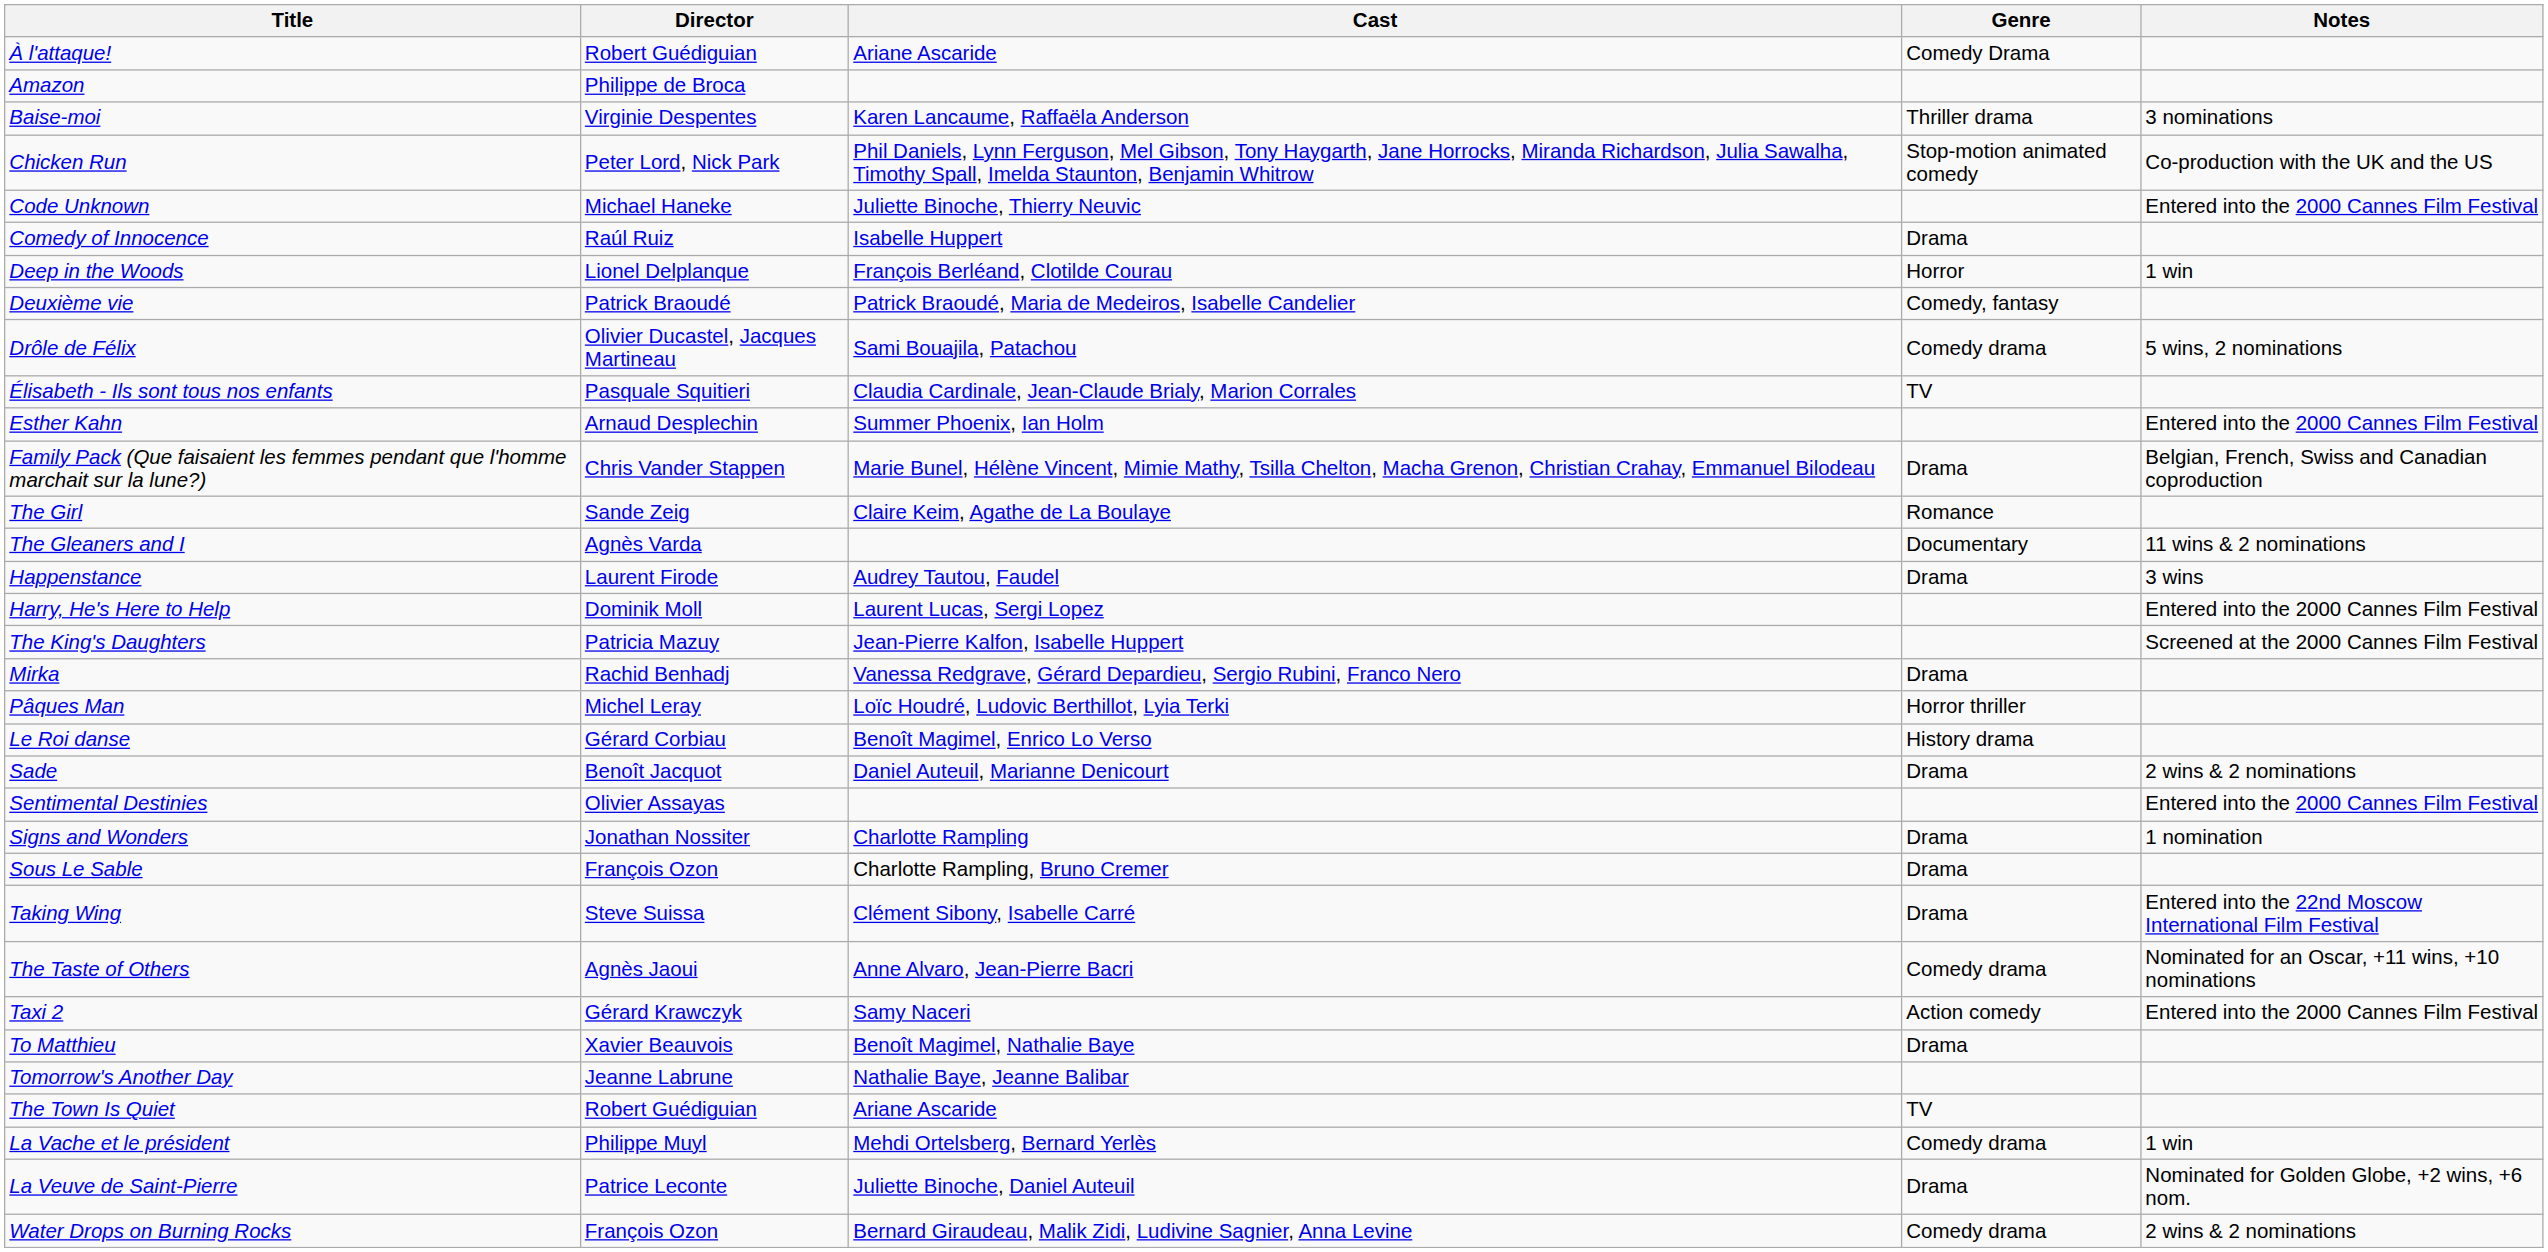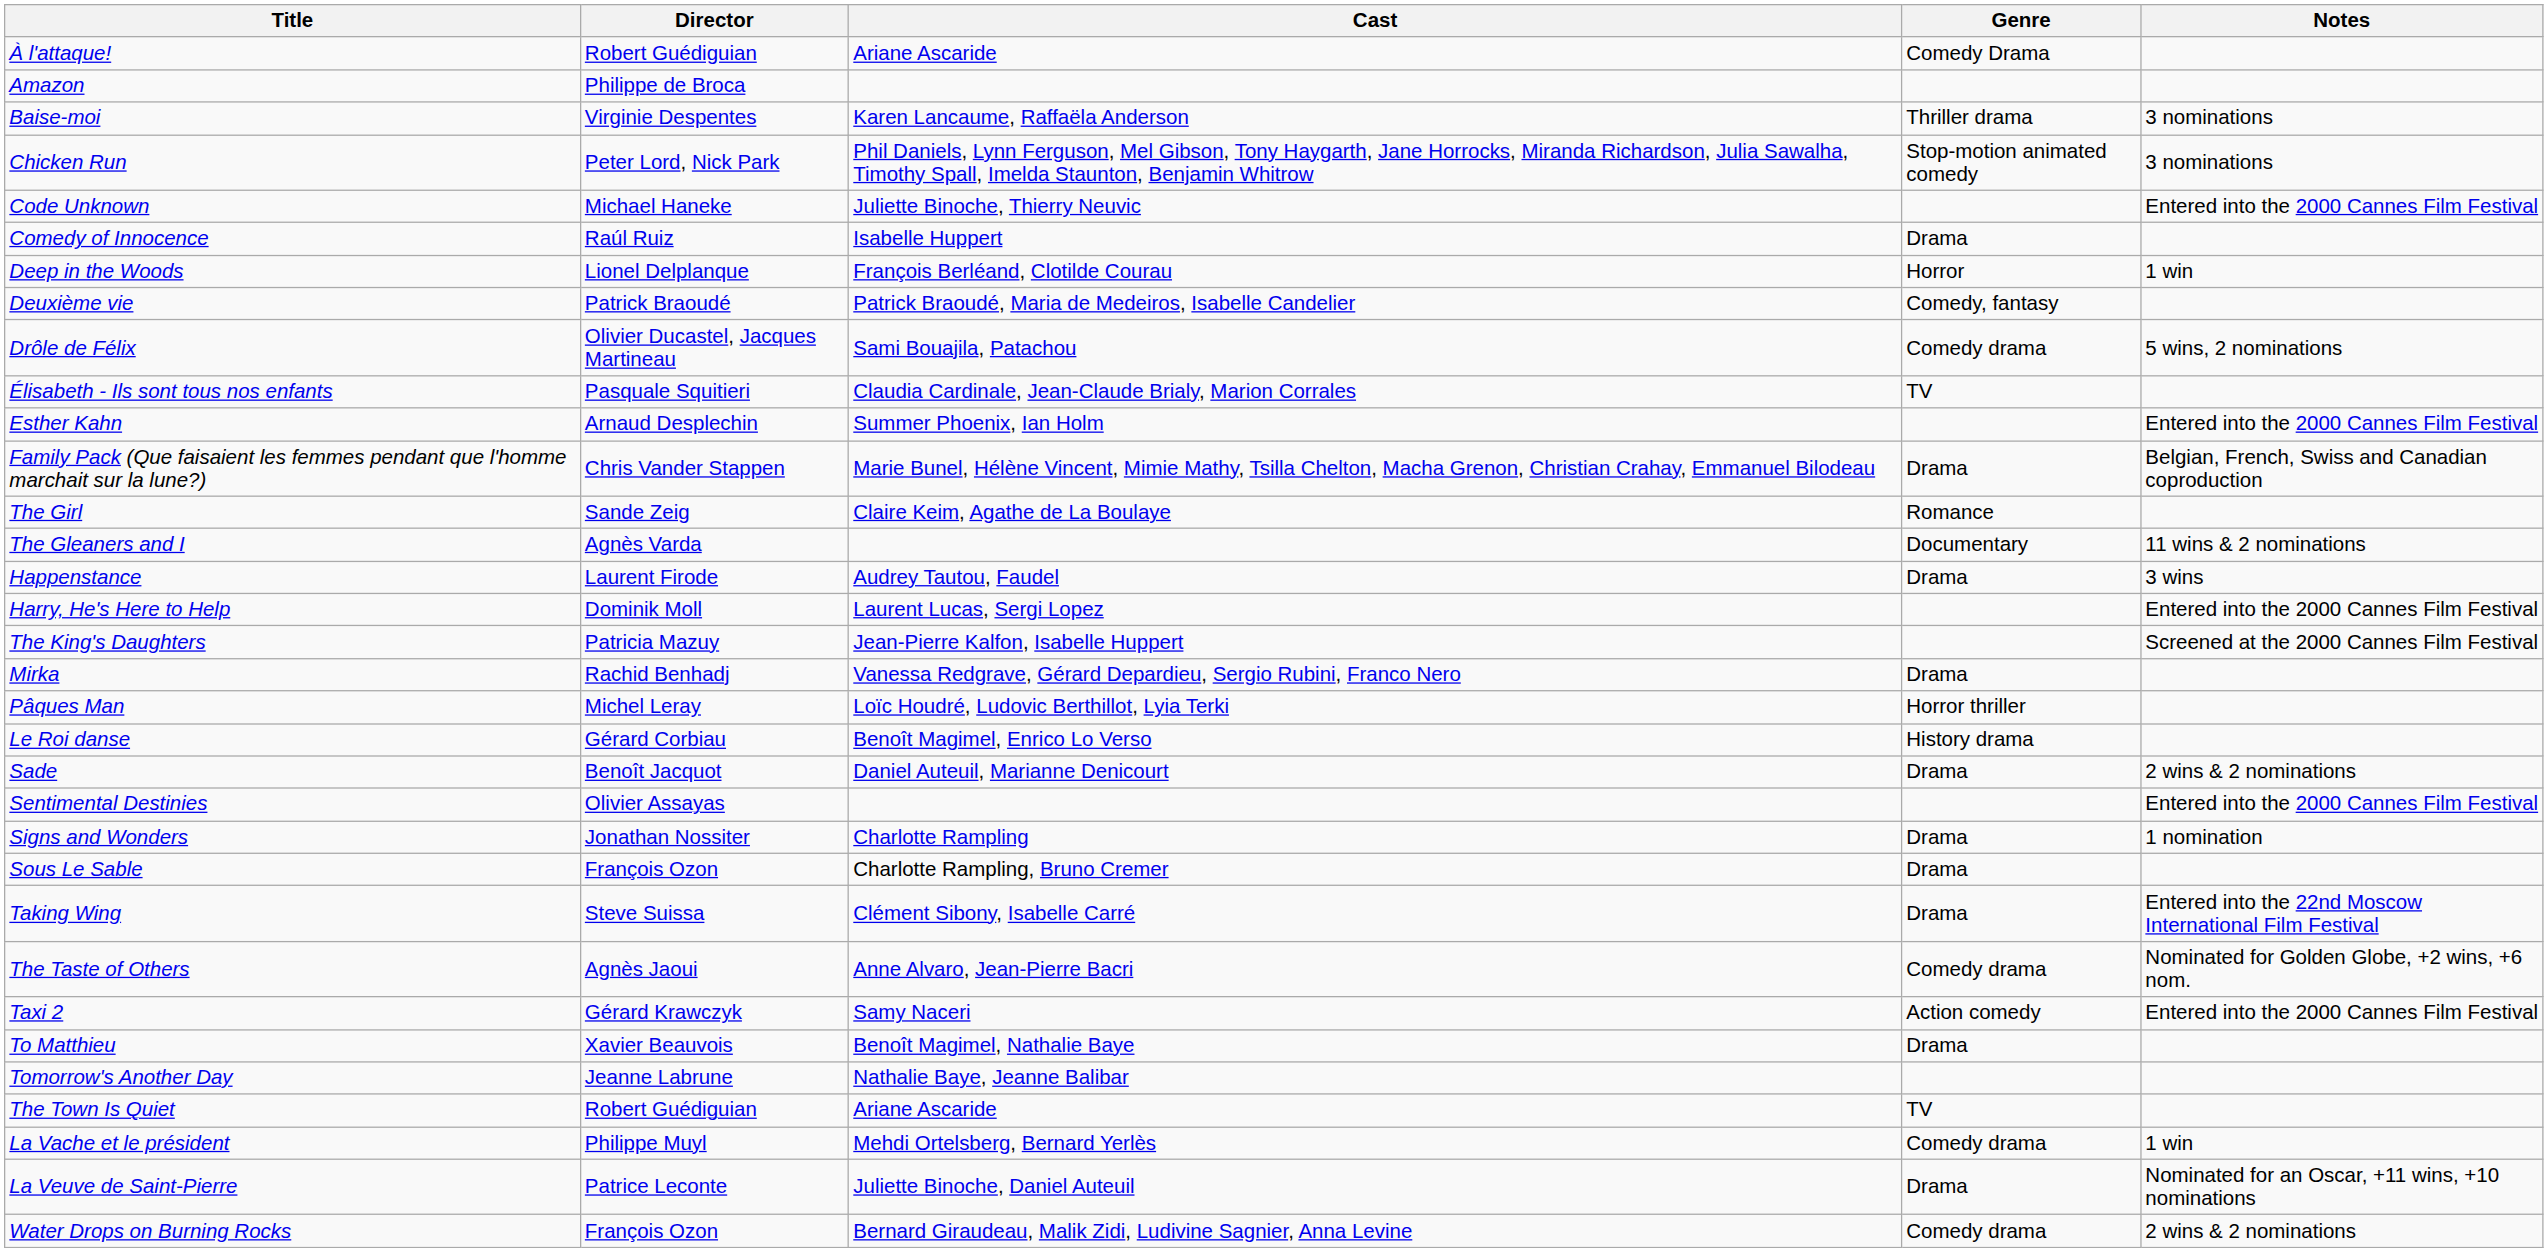 <table class="wikitable sortable" width="100%">
 <tr>
 <th>Title</th>
 <th>Director</th>
 <th>Cast</th>
 <th>Genre</th>
 <th>Notes</th>
 </tr>
 <tr>
 <td><em><a href='#'>À l'attaque!</a></em></td>
 <td><a href='#'>Robert Guédiguian</a></td>
 <td><a href='#'>Ariane Ascaride</a></td>
 <td>Comedy Drama</td>
 <td></td>
 </tr>
 <tr>
 <td><em><a href='#'>Amazon</a></em></td>
 <td><a href='#'>Philippe de Broca</a></td>
 <td></td>
 <td></td>
 <td></td>
 </tr>
 <tr>
 <td><em><a href='#'>Baise-moi</a></em></td>
 <td><a href='#'>Virginie Despentes</a></td>
 <td><a href='#'>Karen Lancaume</a>, <a href='#'>Raffaëla Anderson</a></td>
 <td>Thriller drama</td>
 <td>3 nominations</td>
 </tr>
 <tr>
 <td><em><a href='#'>Chicken Run</a></em></td>
 <td><a href='#'>Peter Lord</a>, <a href='#'>Nick Park</a></td>
 <td><a href='#'>Phil Daniels</a>, <a href='#'>Lynn Ferguson</a>, <a href='#'>Mel Gibson</a>, <a href='#'>Tony Haygarth</a>, <a href='#'>Jane Horrocks</a>, <a href='#'>Miranda Richardson</a>, <a href='#'>Julia Sawalha</a>, <a href='#'>Timothy Spall</a>, <a href='#'>Imelda Staunton</a>, <a href='#'>Benjamin Whitrow</a></td>
 <td>Stop-motion animated comedy</td>
-<td>Co-production with the UK and the US</td>
+<td>3 nominations</td>
 </tr>
 <tr>
 <td><em><a href='#'>Code Unknown</a></em></td>
 <td><a href='#'>Michael Haneke</a></td>
 <td><a href='#'>Juliette Binoche</a>, <a href='#'>Thierry Neuvic</a></td>
 <td></td>
 <td>Entered into the <a href='#'>2000 Cannes Film Festival</a></td>
 </tr>
 <tr>
 <td><em><a href='#'>Comedy of Innocence</a></em></td>
 <td><a href='#'>Raúl Ruiz</a></td>
 <td><a href='#'>Isabelle Huppert</a></td>
 <td>Drama</td>
 <td></td>
 </tr>
 <tr>
 <td><em><a href='#'>Deep in the Woods</a></em></td>
 <td><a href='#'>Lionel Delplanque</a></td>
 <td><a href='#'>François Berléand</a>, <a href='#'>Clotilde Courau</a></td>
 <td>Horror</td>
 <td>1 win</td>
 </tr>
 <tr>
 <td><em><a href='#'>Deuxième vie</a></em></td>
 <td><a href='#'>Patrick Braoudé</a></td>
 <td><a href='#'>Patrick Braoudé</a>, <a href='#'>Maria de Medeiros</a>, <a href='#'>Isabelle Candelier</a></td>
 <td>Comedy, fantasy</td>
 <td></td>
 </tr>
 <tr>
 <td><em><a href='#'>Drôle de Félix</a></em></td>
 <td><a href='#'>Olivier Ducastel</a>, <a href='#'>Jacques Martineau</a></td>
 <td><a href='#'>Sami Bouajila</a>, <a href='#'>Patachou</a></td>
 <td>Comedy drama</td>
 <td>5 wins, 2 nominations</td>
 </tr>
 <tr>
 <td><em><a href='#'>Élisabeth - Ils sont tous nos enfants</a></em></td>
 <td><a href='#'>Pasquale Squitieri</a></td>
 <td><a href='#'>Claudia Cardinale</a>, <a href='#'>Jean-Claude Brialy</a>, <a href='#'>Marion Corrales</a></td>
 <td>TV</td>
 <td></td>
 </tr>
 <tr>
 <td><em><a href='#'>Esther Kahn</a></em></td>
 <td><a href='#'>Arnaud Desplechin</a></td>
 <td><a href='#'>Summer Phoenix</a>, <a href='#'>Ian Holm</a></td>
 <td></td>
 <td>Entered into the <a href='#'>2000 Cannes Film Festival</a></td>
 </tr>
 <tr>
 <td><em><a href='#'>Family Pack</a> (Que faisaient les femmes pendant que l'homme marchait sur la lune?)</em></td>
 <td><a href='#'>Chris Vander Stappen</a></td>
 <td><a href='#'>Marie Bunel</a>, <a href='#'>Hélène Vincent</a>, <a href='#'>Mimie Mathy</a>, <a href='#'>Tsilla Chelton</a>, <a href='#'>Macha Grenon</a>, <a href='#'>Christian Crahay</a>, <a href='#'>Emmanuel Bilodeau</a></td>
 <td>Drama</td>
 <td>Belgian, French, Swiss and Canadian coproduction</td>
 </tr>
 <tr>
 <td><em><a href='#'>The Girl</a></em></td>
 <td><a href='#'>Sande Zeig</a></td>
 <td><a href='#'>Claire Keim</a>, <a href='#'>Agathe de La Boulaye</a></td>
 <td>Romance</td>
 <td></td>
 </tr>
 <tr>
 <td><em><a href='#'>The Gleaners and I</a></em></td>
 <td><a href='#'>Agnès Varda</a></td>
 <td></td>
 <td>Documentary</td>
 <td>11 wins & 2 nominations</td>
 </tr>
 <tr>
 <td><em><a href='#'>Happenstance</a></em></td>
 <td><a href='#'>Laurent Firode</a></td>
 <td><a href='#'>Audrey Tautou</a>, <a href='#'>Faudel</a></td>
 <td>Drama</td>
 <td>3 wins</td>
 </tr>
 <tr>
 <td><em><a href='#'>Harry, He's Here to Help</a></em></td>
 <td><a href='#'>Dominik Moll</a></td>
 <td><a href='#'>Laurent Lucas</a>, <a href='#'>Sergi Lopez</a></td>
 <td></td>
 <td>Entered into the 2000 Cannes Film Festival</td>
 </tr>
 <tr>
 <td><em><a href='#'>The King's Daughters</a></em></td>
 <td><a href='#'>Patricia Mazuy</a></td>
 <td><a href='#'>Jean-Pierre Kalfon</a>, <a href='#'>Isabelle Huppert</a></td>
 <td></td>
 <td>Screened at the 2000 Cannes Film Festival</td>
 </tr>
 <tr>
 <td><em><a href='#'>Mirka</a></em></td>
 <td><a href='#'>Rachid Benhadj</a></td>
 <td><a href='#'>Vanessa Redgrave</a>, <a href='#'>Gérard Depardieu</a>, <a href='#'>Sergio Rubini</a>, <a href='#'>Franco Nero</a></td>
 <td>Drama</td>
 <td></td>
 </tr>
 <tr>
 <td><em><a href='#'>Pâques Man</a></em></td>
 <td><a href='#'>Michel Leray</a></td>
 <td><a href='#'>Loïc Houdré</a>, <a href='#'>Ludovic Berthillot</a>, <a href='#'>Lyia Terki</a></td>
 <td>Horror thriller</td>
 <td></td>
 </tr>
 <tr>
 <td><em><a href='#'>Le Roi danse</a></em></td>
 <td><a href='#'>Gérard Corbiau</a></td>
 <td><a href='#'>Benoît Magimel</a>, <a href='#'>Enrico Lo Verso</a></td>
 <td>History drama</td>
 <td></td>
 </tr>
 <tr>
 <td><em><a href='#'>Sade</a></em></td>
 <td><a href='#'>Benoît Jacquot</a></td>
 <td><a href='#'>Daniel Auteuil</a>, <a href='#'>Marianne Denicourt</a></td>
 <td>Drama</td>
 <td>2 wins & 2 nominations</td>
 </tr>
 <tr>
 <td><em><a href='#'>Sentimental Destinies</a></em></td>
 <td><a href='#'>Olivier Assayas</a></td>
 <td></td>
 <td></td>
 <td>Entered into the <a href='#'>2000 Cannes Film Festival</a></td>
 </tr>
 <tr>
 <td><em><a href='#'>Signs and Wonders</a></em></td>
 <td><a href='#'>Jonathan Nossiter</a></td>
 <td><a href='#'>Charlotte Rampling</a></td>
 <td>Drama</td>
 <td>1 nomination</td>
 </tr>
 <tr>
 <td><em><a href='#'>Sous Le Sable</a></em></td>
 <td><a href='#'>François Ozon</a></td>
 <td>Charlotte Rampling, <a href='#'>Bruno Cremer</a></td>
 <td>Drama</td>
 <td></td>
 </tr>
 <tr>
 <td><em><a href='#'>Taking Wing</a></em></td>
 <td><a href='#'>Steve Suissa</a></td>
 <td><a href='#'>Clément Sibony</a>, <a href='#'>Isabelle Carré</a></td>
 <td>Drama</td>
 <td>Entered into the <a href='#'>22nd Moscow International Film Festival</a></td>
 </tr>
 <tr>
 <td><em><a href='#'>The Taste of Others</a></em></td>
 <td><a href='#'>Agnès Jaoui</a></td>
 <td><a href='#'>Anne Alvaro</a>, <a href='#'>Jean-Pierre Bacri</a></td>
 <td>Comedy drama</td>
-<td>Nominated for an Oscar, +11 wins, +10 nominations</td>
+<td>Nominated for Golden Globe, +2 wins, +6 nom.</td>
 </tr>
 <tr>
 <td><em><a href='#'>Taxi 2</a></em></td>
 <td><a href='#'>Gérard Krawczyk</a></td>
 <td><a href='#'>Samy Naceri</a></td>
 <td>Action comedy</td>
 <td>Entered into the 2000 Cannes Film Festival</td>
 </tr>
 <tr>
 <td><em><a href='#'>To Matthieu</a></em></td>
 <td><a href='#'>Xavier Beauvois</a></td>
 <td><a href='#'>Benoît Magimel</a>, <a href='#'>Nathalie Baye</a></td>
 <td>Drama</td>
 <td></td>
 </tr>
 <tr>
 <td><em><a href='#'>Tomorrow's Another Day</a></em></td>
 <td><a href='#'>Jeanne Labrune</a></td>
 <td><a href='#'>Nathalie Baye</a>, <a href='#'>Jeanne Balibar</a></td>
 <td></td>
 <td></td>
 </tr>
 <tr>
 <td><em><a href='#'>The Town Is Quiet</a></em></td>
 <td><a href='#'>Robert Guédiguian</a></td>
 <td><a href='#'>Ariane Ascaride</a></td>
 <td>TV</td>
 <td></td>
 </tr>
 <tr>
 <td><em><a href='#'>La Vache et le président</a></em></td>
 <td><a href='#'>Philippe Muyl</a></td>
 <td><a href='#'>Mehdi Ortelsberg</a>, <a href='#'>Bernard Yerlès</a></td>
 <td>Comedy drama</td>
 <td>1 win</td>
 </tr>
 <tr>
 <td><em><a href='#'>La Veuve de Saint-Pierre</a></em></td>
 <td><a href='#'>Patrice Leconte</a></td>
 <td><a href='#'>Juliette Binoche</a>, <a href='#'>Daniel Auteuil</a></td>
 <td>Drama</td>
-<td>Nominated for Golden Globe, +2 wins, +6 nom.</td>
+<td>Nominated for an Oscar, +11 wins, +10 nominations</td>
 </tr>
 <tr>
 <td><em><a href='#'>Water Drops on Burning Rocks</a></em></td>
 <td><a href='#'>François Ozon</a></td>
 <td><a href='#'>Bernard Giraudeau</a>, <a href='#'>Malik Zidi</a>, <a href='#'>Ludivine Sagnier</a>, <a href='#'>Anna Levine</a></td>
 <td>Comedy drama</td>
 <td>2 wins & 2 nominations</td>
 </tr>
 </table>
